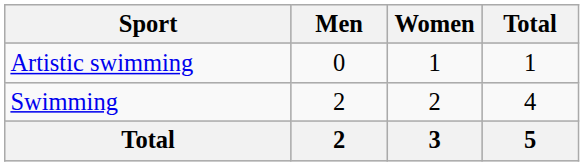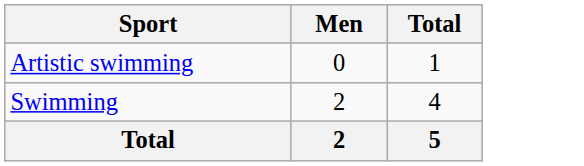 <table class="wikitable sortable" style="text-align:center;">
 <tr>
 <th width=180>Sport</th>
 <th width=55>Men</th>
-<th width=55>Women</th>
 <th width=55>Total</th>
 </tr>
 <tr>
 <td align=left><a href='#'>Artistic swimming</a></td>
 <td>0</td>
 <td>1</td>
-<td>1</td>
 </tr>
 <tr>
 <td align=left><a href='#'>Swimming</a></td>
-<td>2</td>
 <td>2</td>
 <td>4</td>
 </tr>
 <tr>
 <th>Total</th>
 <th>2</th>
-<th>3</th>
 <th>5</th>
 </tr>
 </table>
